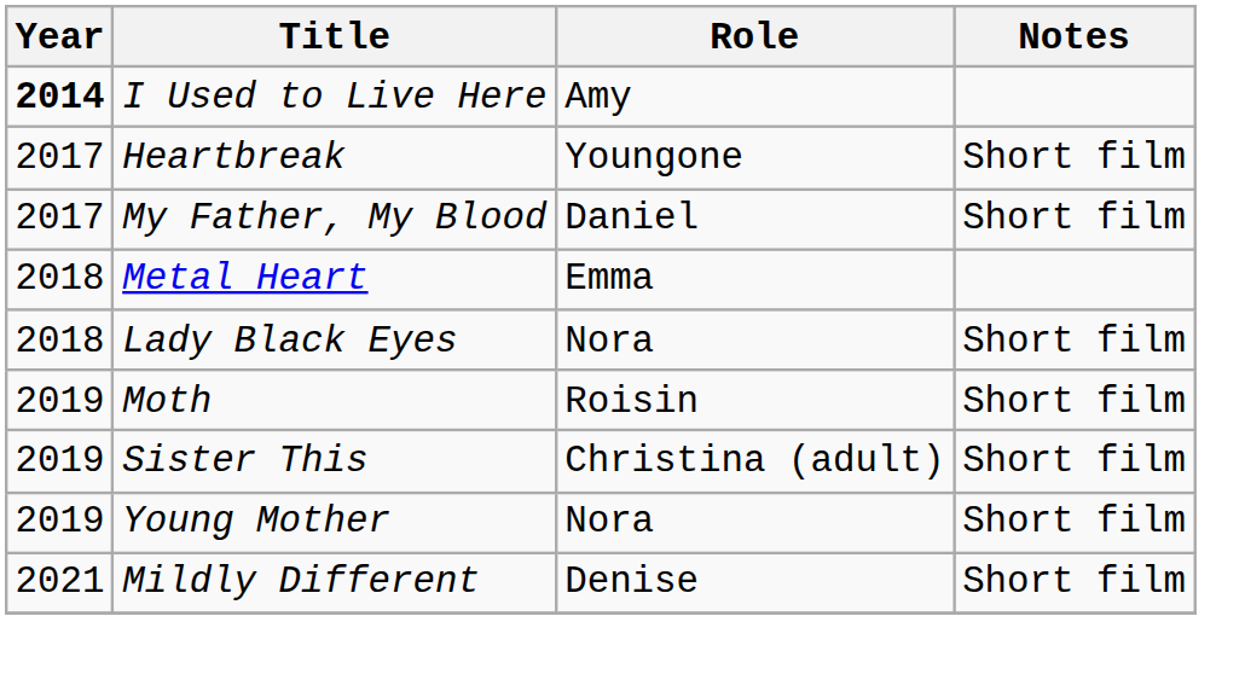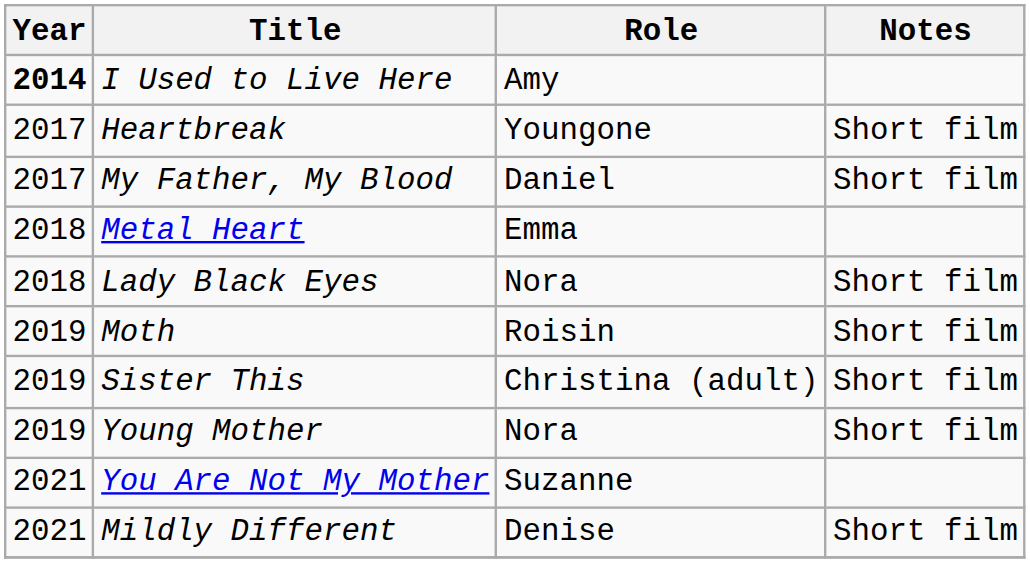 <table class="wikitable unsortable">
 <tr>
 <th>Year</th>
 <th>Title</th>
 <th>Role</th>
 <th>Notes</th>
 </tr>
 <tr>
 <td><strong>2014</strong></td>
 <td><em>I Used to Live Here</em></td>
 <td>Amy</td>
 <td></td>
 </tr>
 <tr>
 <td>2017</td>
 <td><em>Heartbreak</em></td>
 <td>Youngone</td>
 <td>Short film</td>
 </tr>
 <tr>
 <td>2017</td>
 <td><em>My Father, My Blood</em></td>
 <td>Daniel</td>
 <td>Short film</td>
 </tr>
 <tr>
 <td>2018</td>
 <td><em><a href='#'>Metal Heart</a></em></td>
 <td>Emma</td>
 <td></td>
 </tr>
 <tr>
 <td>2018</td>
 <td><em>Lady Black Eyes</em></td>
 <td>Nora</td>
 <td>Short film</td>
 </tr>
 <tr>
 <td>2019</td>
 <td><em>Moth</em></td>
 <td>Roisin</td>
 <td>Short film</td>
 </tr>
 <tr>
 <td>2019</td>
 <td><em>Sister This</em></td>
 <td>Christina (adult)</td>
 <td>Short film</td>
 </tr>
 <tr>
 <td>2019</td>
 <td><em>Young Mother</em></td>
 <td>Nora</td>
 <td>Short film</td>
 </tr>
 <tr>
 <td>2021</td>
+<td><em><a href='#'>You Are Not My Mother</a></em></td>
+<td>Suzanne</td>
+<td></td>
+</tr>
+<tr>
+<td>2021</td>
 <td><em>Mildly Different</em></td>
 <td>Denise</td>
 <td>Short film</td>
 </tr>
 <tr>
 </tr>
 </table>
